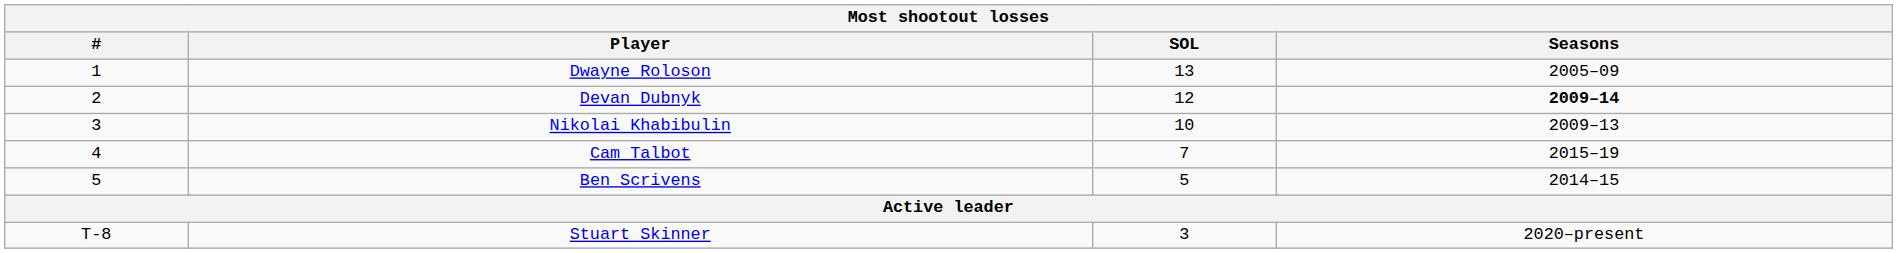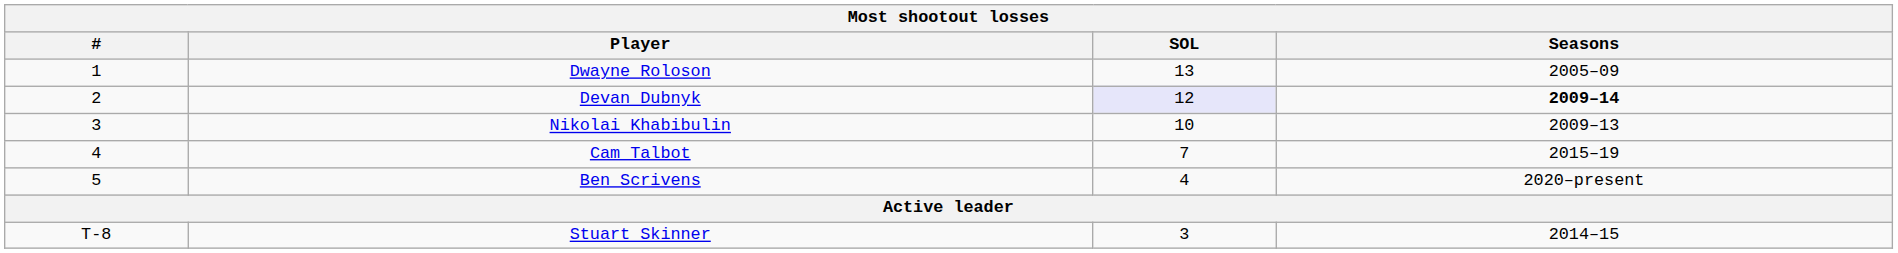 <table class="wikitable" style="text-align: center; font-size: 95%" width="70%">
 <tr>
 <th colspan="4">Most shootout losses</th>
 </tr>
 <tr>
 <th>#</th>
 <th>Player</th>
 <th>SOL</th>
 <th>Seasons</th>
 </tr>
 <tr>
 <td>1</td>
 <td><a href='#'>Dwayne Roloson</a></td>
 <td>13</td>
 <td>2005–09</td>
 </tr>
 <tr>
 <td>2</td>
 <td><a href='#'>Devan Dubnyk</a></td>
-<td>12</td>
+<td style="background: lavender;">12</td>
 <td><strong>2009–14</strong></td>
 </tr>
 <tr>
 <td>3</td>
 <td><a href='#'>Nikolai Khabibulin</a></td>
 <td>10</td>
 <td>2009–13</td>
 </tr>
 <tr>
 <td>4</td>
 <td><a href='#'>Cam Talbot</a></td>
 <td>7</td>
 <td>2015–19</td>
 </tr>
 <tr>
 <td>5</td>
 <td><a href='#'>Ben Scrivens</a></td>
-<td>5</td>
-<td>2014–15</td>
+<td>4</td>
+<td>2020–present</td>
 </tr>
 <tr>
 <th colspan="4">Active leader</th>
 </tr>
 <tr>
 <td>T-8</td>
 <td><a href='#'>Stuart Skinner</a></td>
 <td>3</td>
-<td>2020–present</td>
+<td>2014–15</td>
 </tr>
 </table>
